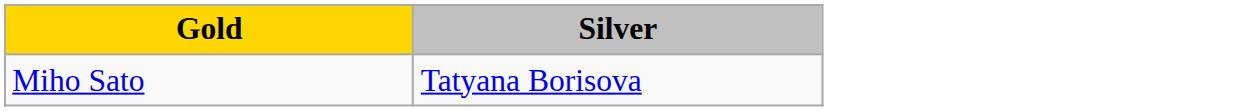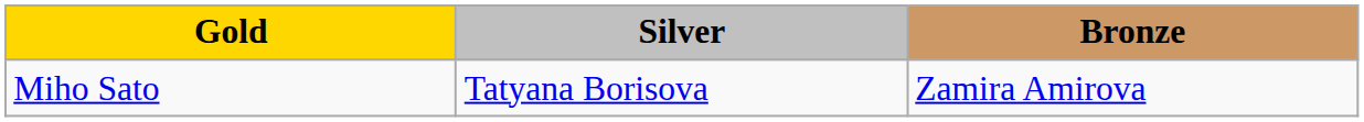 <table class="wikitable" style="text-align:left">
 <tr align="center">
 <td width=200 bgcolor=gold><strong>Gold</strong></td>
 <td width=200 bgcolor=silver><strong>Silver</strong></td>
+<td width=200 bgcolor=CC9966><strong>Bronze</strong></td>
 </tr>
 <tr>
 <td><a href='#'>Miho Sato</a><br><em></em></td>
 <td><a href='#'>Tatyana Borisova</a><br><em></em></td>
+<td><a href='#'>Zamira Amirova</a><br><em></em></td>
 </tr>
 </table>
